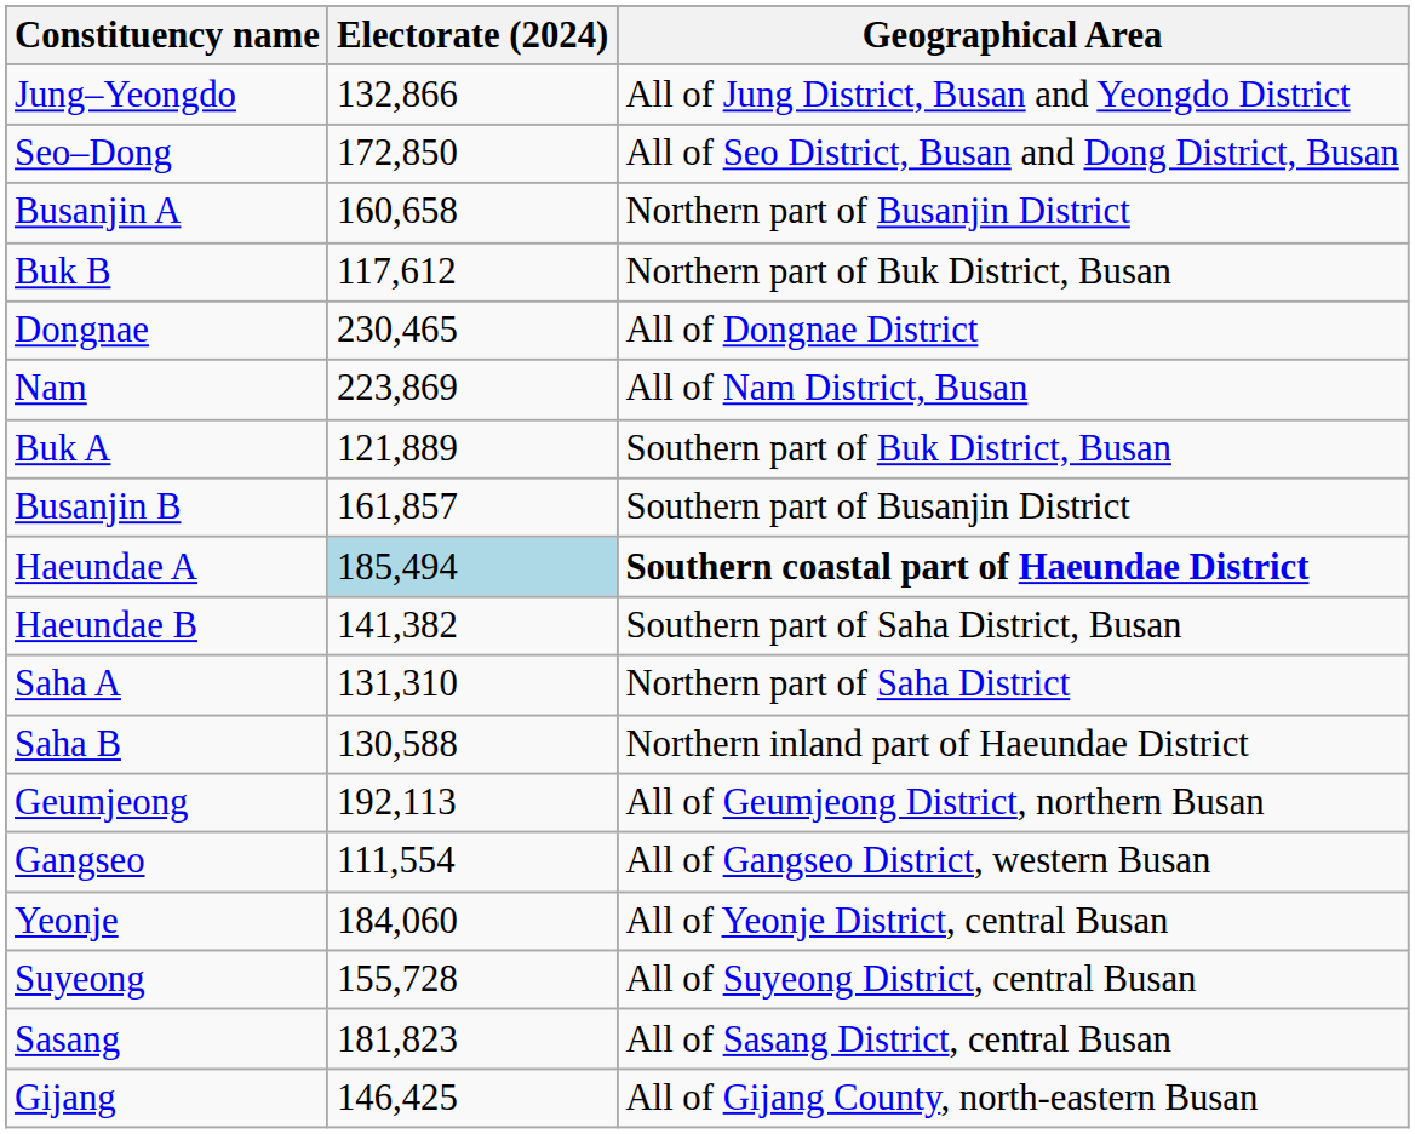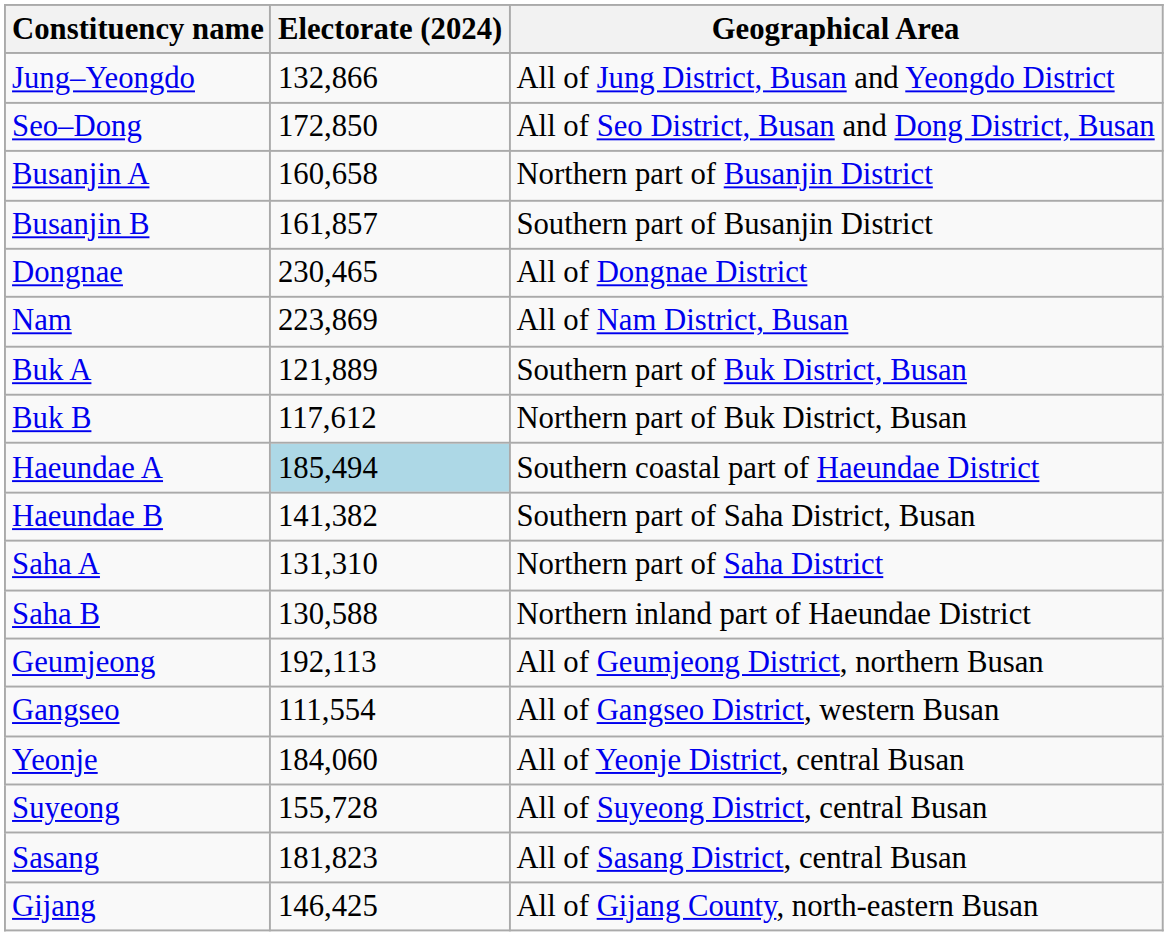 <table class="wikitable">
 <tr>
 <th>Constituency name</th>
 <th>Electorate (2024)</th>
 <th>Geographical Area</th>
 </tr>
 <tr>
 <td><a href='#'>Jung–Yeongdo</a></td>
 <td>132,866</td>
 <td>All of <a href='#'>Jung District, Busan</a> and <a href='#'>Yeongdo District</a></td>
 </tr>
 <tr>
 <td><a href='#'>Seo–Dong</a></td>
 <td>172,850</td>
 <td>All of <a href='#'>Seo District, Busan</a> and <a href='#'>Dong District, Busan</a></td>
 </tr>
 <tr>
 <td><a href='#'>Busanjin A</a></td>
 <td>160,658</td>
 <td>Northern part of <a href='#'>Busanjin District</a></td>
 </tr>
 <tr>
-<td><a href='#'>Buk B</a></td>
-<td>117,612</td>
-<td>Northern part of Buk District, Busan</td>
+<td><a href='#'>Busanjin B</a></td>
+<td>161,857</td>
+<td>Southern part of Busanjin District</td>
 </tr>
 <tr>
 <td><a href='#'>Dongnae</a></td>
 <td>230,465</td>
 <td>All of <a href='#'>Dongnae District</a></td>
 </tr>
 <tr>
 <td><a href='#'>Nam</a></td>
 <td>223,869</td>
 <td>All of <a href='#'>Nam District, Busan</a></td>
 </tr>
 <tr>
 <td><a href='#'>Buk A</a></td>
 <td>121,889</td>
 <td>Southern part of <a href='#'>Buk District, Busan</a></td>
 </tr>
 <tr>
-<td><a href='#'>Busanjin B</a></td>
-<td>161,857</td>
-<td>Southern part of Busanjin District</td>
+<td><a href='#'>Buk B</a></td>
+<td>117,612</td>
+<td>Northern part of Buk District, Busan</td>
 </tr>
 <tr>
 <td><a href='#'>Haeundae A</a></td>
 <td style="background: lightblue;">185,494</td>
-<td><strong>Southern coastal part of <a href='#'>Haeundae District</a></strong></td>
+<td>Southern coastal part of <a href='#'>Haeundae District</a></td>
 </tr>
 <tr>
 <td><a href='#'>Haeundae B</a></td>
 <td>141,382</td>
 <td>Southern part of Saha District, Busan</td>
 </tr>
 <tr>
 <td><a href='#'>Saha A</a></td>
 <td>131,310</td>
 <td>Northern part of <a href='#'>Saha District</a></td>
 </tr>
 <tr>
 <td><a href='#'>Saha B</a></td>
 <td>130,588</td>
 <td>Northern inland part of Haeundae District</td>
 </tr>
 <tr>
 <td><a href='#'>Geumjeong</a></td>
 <td>192,113</td>
 <td>All of <a href='#'>Geumjeong District</a>, northern Busan</td>
 </tr>
 <tr>
 <td><a href='#'>Gangseo</a></td>
 <td>111,554</td>
 <td>All of <a href='#'>Gangseo District</a>, western Busan</td>
 </tr>
 <tr>
 <td><a href='#'>Yeonje</a></td>
 <td>184,060</td>
 <td>All of <a href='#'>Yeonje District</a>, central Busan</td>
 </tr>
 <tr>
 <td><a href='#'>Suyeong</a></td>
 <td>155,728</td>
 <td>All of <a href='#'>Suyeong District</a>, central Busan</td>
 </tr>
 <tr>
 <td><a href='#'>Sasang</a></td>
 <td>181,823</td>
 <td>All of <a href='#'>Sasang District</a>, central Busan</td>
 </tr>
 <tr>
 <td><a href='#'>Gijang</a></td>
 <td>146,425</td>
 <td>All of <a href='#'>Gijang County</a>, north-eastern Busan</td>
 </tr>
 </table>
